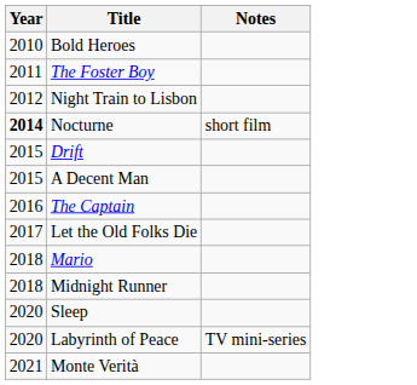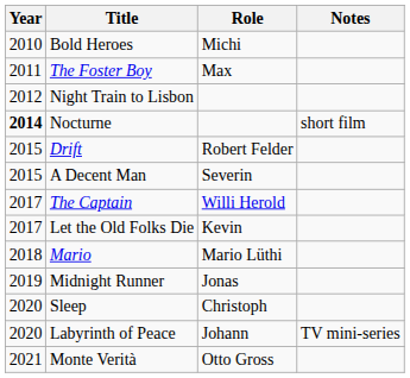 <table class="wikitable sortable">
 <tr>
 <th>Year</th>
 <th>Title</th>
+<th>Role</th>
 <th class="unsortable">Notes</th>
 </tr>
 <tr>
 <td>2010</td>
 <td>Bold Heroes</td>
+<td>Michi</td>
 <td></td>
 </tr>
 <tr>
 <td>2011</td>
 <td><em><a href='#'>The Foster Boy</a></em></td>
+<td>Max</td>
 <td></td>
 </tr>
 <tr>
 <td>2012</td>
 <td>Night Train to Lisbon</td>
 <td></td>
+<td></td>
 </tr>
 <tr>
 <td><strong>2014</strong></td>
 <td>Nocturne</td>
+<td></td>
 <td>short film</td>
 </tr>
 <tr>
 <td>2015</td>
 <td><em><a href='#'>Drift</a></em></td>
+<td>Robert Felder</td>
 <td></td>
 </tr>
 <tr>
 <td>2015</td>
 <td>A Decent Man</td>
+<td>Severin</td>
 <td></td>
 </tr>
 <tr>
-<td>2016</td>
+<td>2017</td>
 <td><em><a href='#'>The Captain</a></em></td>
+<td><a href='#'>Willi Herold</a></td>
 <td></td>
 </tr>
 <tr>
 <td>2017</td>
 <td>Let the Old Folks Die</td>
+<td>Kevin</td>
 <td></td>
 </tr>
 <tr>
 <td>2018</td>
 <td><em><a href='#'>Mario</a></em></td>
+<td>Mario Lüthi</td>
 <td></td>
 </tr>
 <tr>
-<td>2018</td>
+<td>2019</td>
 <td>Midnight Runner</td>
+<td>Jonas</td>
 <td></td>
 </tr>
 <tr>
 <td>2020</td>
 <td>Sleep</td>
+<td>Christoph</td>
 <td></td>
 </tr>
 <tr>
 <td>2020</td>
 <td>Labyrinth of Peace</td>
+<td>Johann</td>
 <td>TV mini-series</td>
 </tr>
 <tr>
 <td>2021</td>
 <td>Monte Verità</td>
+<td>Otto Gross</td>
 <td></td>
 </tr>
 </table>
